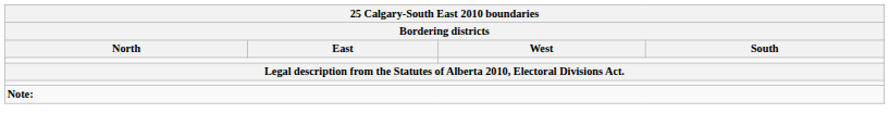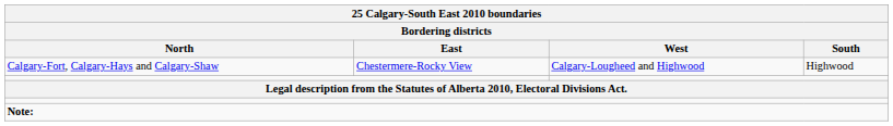 <table class="wikitable collapsible collapsed" style="width:100%;">
 <tr>
 <th colspan=4>25 Calgary-South East 2010 boundaries</th>
 </tr>
 <tr>
 <th colspan=4>Bordering districts</th>
 </tr>
 <tr>
 <th>North</th>
 <th>East</th>
 <th>West</th>
 <th>South</th>
+</tr>
+<tr>
+<td><a href='#'>Calgary-Fort</a>, <a href='#'>Calgary-Hays</a> and <a href='#'>Calgary-Shaw</a></td>
+<td><a href='#'>Chestermere-Rocky View</a></td>
+<td><a href='#'>Calgary-Lougheed</a> and <a href='#'>Highwood</a></td>
+<td>Highwood</td>
 </tr>
 <tr>
 <td colspan=2 align=center></td>
 <td colspan=2 align=center></td>
 </tr>
 <tr>
 <th colspan=4>Legal description from the Statutes of Alberta 2010, Electoral Divisions Act.</th>
 </tr>
 <tr>
 <td colspan=4></td>
 </tr>
 <tr>
 <td colspan=4><strong>Note:</strong></td>
 </tr>
 </table>
